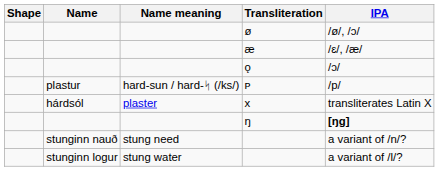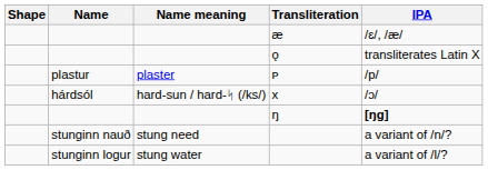 <table class="wikitable">
 <tr>
 <th>Shape</th>
 <th>Name</th>
 <th>Name meaning</th>
 <th>Transliteration</th>
 <th><a href='#'>IPA</a></th>
-</tr>
-<tr>
-<td></td>
-<td></td>
-<td></td>
-<td>ø</td>
-<td>/ø/, /ɔ/</td>
 </tr>
 <tr>
 <td></td>
 <td></td>
 <td></td>
 <td>æ</td>
 <td>/ɛ/, /æ/</td>
 </tr>
 <tr>
 <td></td>
 <td></td>
 <td></td>
 <td>ǫ</td>
-<td>/ɔ/</td>
+<td>transliterates Latin X</td>
 </tr>
 <tr>
 <td></td>
 <td>plastur</td>
-<td>hard-sun / hard-ᛋ (/ks/)</td>
+<td><a href='#'>plaster</a></td>
 <td>ᴘ</td>
 <td>/p/</td>
 </tr>
 <tr>
 <td></td>
 <td>hárdsól</td>
-<td><a href='#'>plaster</a></td>
+<td>hard-sun / hard-ᛋ (/ks/)</td>
 <td>x</td>
-<td>transliterates Latin X</td>
+<td>/ɔ/</td>
 </tr>
 <tr>
 <td></td>
 <td></td>
 <td></td>
 <td>ŋ</td>
 <td><strong>[ŋg]</strong></td>
 </tr>
 <tr>
 <td></td>
 <td>stunginn nauð</td>
 <td>stung need</td>
 <td></td>
 <td>a variant of /n/?</td>
 </tr>
 <tr>
 <td></td>
 <td>stunginn logur</td>
 <td>stung water</td>
 <td></td>
 <td>a variant of /l/?</td>
 </tr>
 </table>
